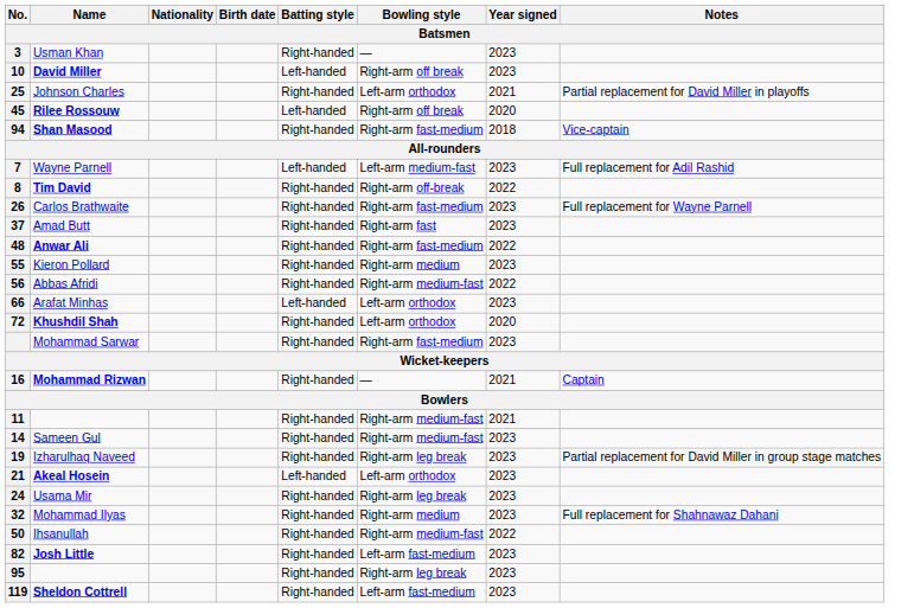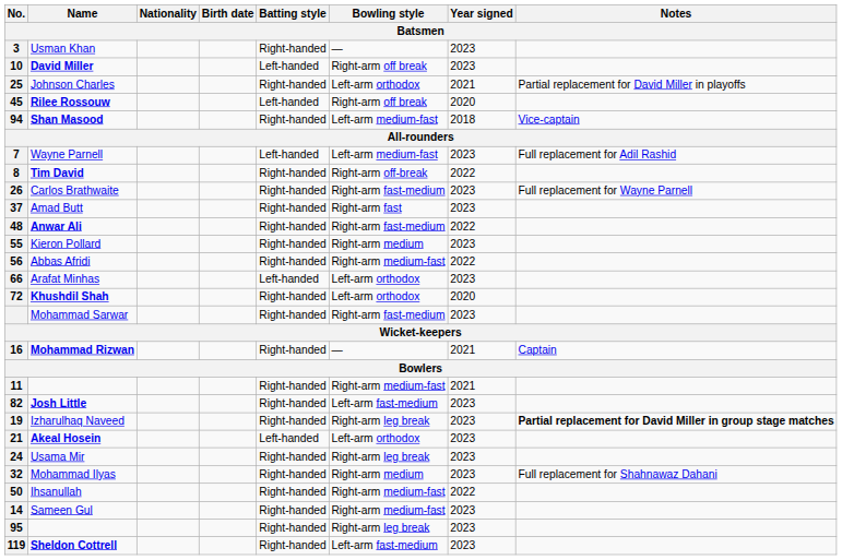 <table class="wikitable">
 <tr>
 <th>No.</th>
 <th>Name</th>
 <th>Nationality</th>
 <th>Birth date</th>
 <th>Batting style</th>
 <th>Bowling style</th>
 <th>Year signed</th>
 <th>Notes</th>
 </tr>
 <tr>
 <th colspan="8">Batsmen</th>
 </tr>
 <tr>
 <th>3</th>
 <td><a href='#'>Usman Khan</a></td>
 <td></td>
 <td></td>
 <td>Right-handed</td>
 <td>—</td>
 <td>2023</td>
 <td></td>
 </tr>
 <tr>
 <th>10</th>
 <td><strong><a href='#'>David Miller</a></strong></td>
 <td></td>
 <td></td>
 <td>Left-handed</td>
 <td>Right-arm <a href='#'>off break</a></td>
 <td>2023</td>
 <td></td>
 </tr>
 <tr>
 <th>25</th>
 <td><a href='#'>Johnson Charles</a></td>
 <td></td>
 <td></td>
 <td>Right-handed</td>
 <td>Left-arm <a href='#'>orthodox</a></td>
 <td>2021</td>
 <td>Partial replacement for <a href='#'>David Miller</a> in playoffs</td>
 </tr>
 <tr>
 <th>45</th>
 <td><strong><a href='#'>Rilee Rossouw</a></strong></td>
 <td></td>
 <td></td>
 <td>Left-handed</td>
 <td>Right-arm <a href='#'>off break</a></td>
 <td>2020</td>
 <td></td>
 </tr>
 <tr>
 <th>94</th>
 <td><strong><a href='#'>Shan Masood</a></strong></td>
 <td></td>
 <td></td>
 <td>Right-handed</td>
-<td>Right-arm <a href='#'>fast-medium</a></td>
+<td>Left-arm <a href='#'>medium-fast</a></td>
 <td>2018</td>
 <td><a href='#'>Vice-captain</a></td>
 </tr>
 <tr>
 <th colspan="8">All-rounders</th>
 </tr>
 <tr>
 <th>7</th>
 <td><a href='#'>Wayne Parnell</a></td>
 <td></td>
 <td></td>
 <td>Left-handed</td>
 <td>Left-arm <a href='#'>medium-fast</a></td>
 <td>2023</td>
 <td>Full replacement for <a href='#'>Adil Rashid</a></td>
 </tr>
 <tr>
 <th>8</th>
 <td><strong><a href='#'>Tim David</a></strong></td>
 <td></td>
 <td></td>
 <td>Right-handed</td>
 <td>Right-arm <a href='#'>off-break</a></td>
 <td>2022</td>
 <td></td>
 </tr>
 <tr>
 <th>26</th>
 <td><a href='#'>Carlos Brathwaite</a></td>
 <td></td>
 <td></td>
 <td>Right-handed</td>
 <td>Right-arm <a href='#'>fast-medium</a></td>
 <td>2023</td>
 <td>Full replacement for <a href='#'>Wayne Parnell</a></td>
 </tr>
 <tr>
 <th>37</th>
 <td><a href='#'>Amad Butt</a></td>
 <td></td>
 <td></td>
 <td>Right-handed</td>
 <td>Right-arm <a href='#'>fast</a></td>
 <td>2023</td>
 <td></td>
 </tr>
 <tr>
 <th>48</th>
 <td><strong><a href='#'>Anwar Ali</a></strong></td>
 <td></td>
 <td></td>
 <td>Right-handed</td>
 <td>Right-arm <a href='#'>fast-medium</a></td>
 <td>2022</td>
 <td></td>
 </tr>
 <tr>
 <th>55</th>
 <td><a href='#'>Kieron Pollard</a></td>
 <td></td>
 <td></td>
 <td>Right-handed</td>
 <td>Right-arm <a href='#'>medium</a></td>
 <td>2023</td>
 <td></td>
 </tr>
 <tr>
 <th>56</th>
 <td><a href='#'>Abbas Afridi</a></td>
 <td></td>
 <td></td>
 <td>Right-handed</td>
 <td>Right-arm <a href='#'>medium-fast</a></td>
 <td>2022</td>
 <td></td>
 </tr>
 <tr>
 <th>66</th>
 <td><a href='#'>Arafat Minhas</a></td>
 <td></td>
 <td></td>
 <td>Left-handed</td>
 <td>Left-arm <a href='#'>orthodox</a></td>
 <td>2023</td>
 <td></td>
 </tr>
 <tr>
 <th>72</th>
 <td><strong><a href='#'>Khushdil Shah</a></strong></td>
 <td></td>
 <td></td>
 <td>Right-handed</td>
 <td>Left-arm <a href='#'>orthodox</a></td>
 <td>2020</td>
 <td></td>
 </tr>
 <tr>
 <th></th>
 <td><a href='#'>Mohammad Sarwar</a></td>
 <td></td>
 <td></td>
 <td>Right-handed</td>
 <td>Right-arm <a href='#'>fast-medium</a></td>
 <td>2023</td>
 <td></td>
 </tr>
 <tr>
 <th colspan="8">Wicket-keepers</th>
 </tr>
 <tr>
 <th>16</th>
 <td><strong><a href='#'>Mohammad Rizwan</a></strong></td>
 <td></td>
 <td></td>
 <td>Right-handed</td>
 <td>—</td>
 <td>2021</td>
 <td><a href='#'>Captain</a></td>
 </tr>
 <tr>
 <th colspan="8">Bowlers</th>
 </tr>
 <tr>
 <th>11</th>
 <td></td>
 <td></td>
 <td></td>
 <td>Right-handed</td>
 <td>Right-arm <a href='#'>medium-fast</a></td>
 <td>2021</td>
 <td></td>
 </tr>
 <tr>
-<th>14</th>
-<td><a href='#'>Sameen Gul</a></td>
+<th>82</th>
+<td><strong><a href='#'>Josh Little</a></strong></td>
 <td></td>
 <td></td>
 <td>Right-handed</td>
-<td>Right-arm <a href='#'>medium-fast</a></td>
+<td>Left-arm <a href='#'>fast-medium</a></td>
 <td>2023</td>
 <td></td>
 </tr>
 <tr>
 <th>19</th>
 <td><a href='#'>Izharulhaq Naveed</a></td>
 <td></td>
 <td></td>
 <td>Right-handed</td>
 <td>Right-arm <a href='#'>leg break</a></td>
 <td>2023</td>
-<td>Partial replacement for David Miller in group stage matches</td>
+<td><strong>Partial replacement for David Miller in group stage matches</strong></td>
 </tr>
 <tr>
 <th>21</th>
 <td><strong><a href='#'>Akeal Hosein</a></strong></td>
 <td></td>
 <td></td>
 <td>Left-handed</td>
 <td>Left-arm <a href='#'>orthodox</a></td>
 <td>2023</td>
 <td></td>
 </tr>
 <tr>
 <th>24</th>
 <td><a href='#'>Usama Mir</a></td>
 <td></td>
 <td></td>
 <td>Right-handed</td>
 <td>Right-arm <a href='#'>leg break</a></td>
 <td>2023</td>
 <td></td>
 </tr>
 <tr>
 <th>32</th>
 <td><a href='#'>Mohammad Ilyas</a></td>
 <td></td>
 <td></td>
 <td>Right-handed</td>
 <td>Right-arm <a href='#'>medium</a></td>
 <td>2023</td>
 <td>Full replacement for <a href='#'>Shahnawaz Dahani</a></td>
 </tr>
 <tr>
 <th>50</th>
 <td><a href='#'>Ihsanullah</a></td>
 <td></td>
 <td></td>
 <td>Right-handed</td>
 <td>Right-arm <a href='#'>medium-fast</a></td>
 <td>2022</td>
 <td></td>
 </tr>
 <tr>
-<th>82</th>
-<td><strong><a href='#'>Josh Little</a></strong></td>
+<th>14</th>
+<td><a href='#'>Sameen Gul</a></td>
 <td></td>
 <td></td>
 <td>Right-handed</td>
-<td>Left-arm <a href='#'>fast-medium</a></td>
+<td>Right-arm <a href='#'>medium-fast</a></td>
 <td>2023</td>
 <td></td>
 </tr>
 <tr>
 <th>95</th>
 <td></td>
 <td></td>
 <td></td>
 <td>Right-handed</td>
 <td>Right-arm <a href='#'>leg break</a></td>
 <td>2023</td>
 <td></td>
 </tr>
 <tr>
 <th>119</th>
 <td><strong><a href='#'>Sheldon Cottrell</a></strong></td>
 <td></td>
 <td></td>
 <td>Right-handed</td>
 <td>Left-arm <a href='#'>fast-medium</a></td>
 <td>2023</td>
 <td></td>
 </tr>
 </table>
